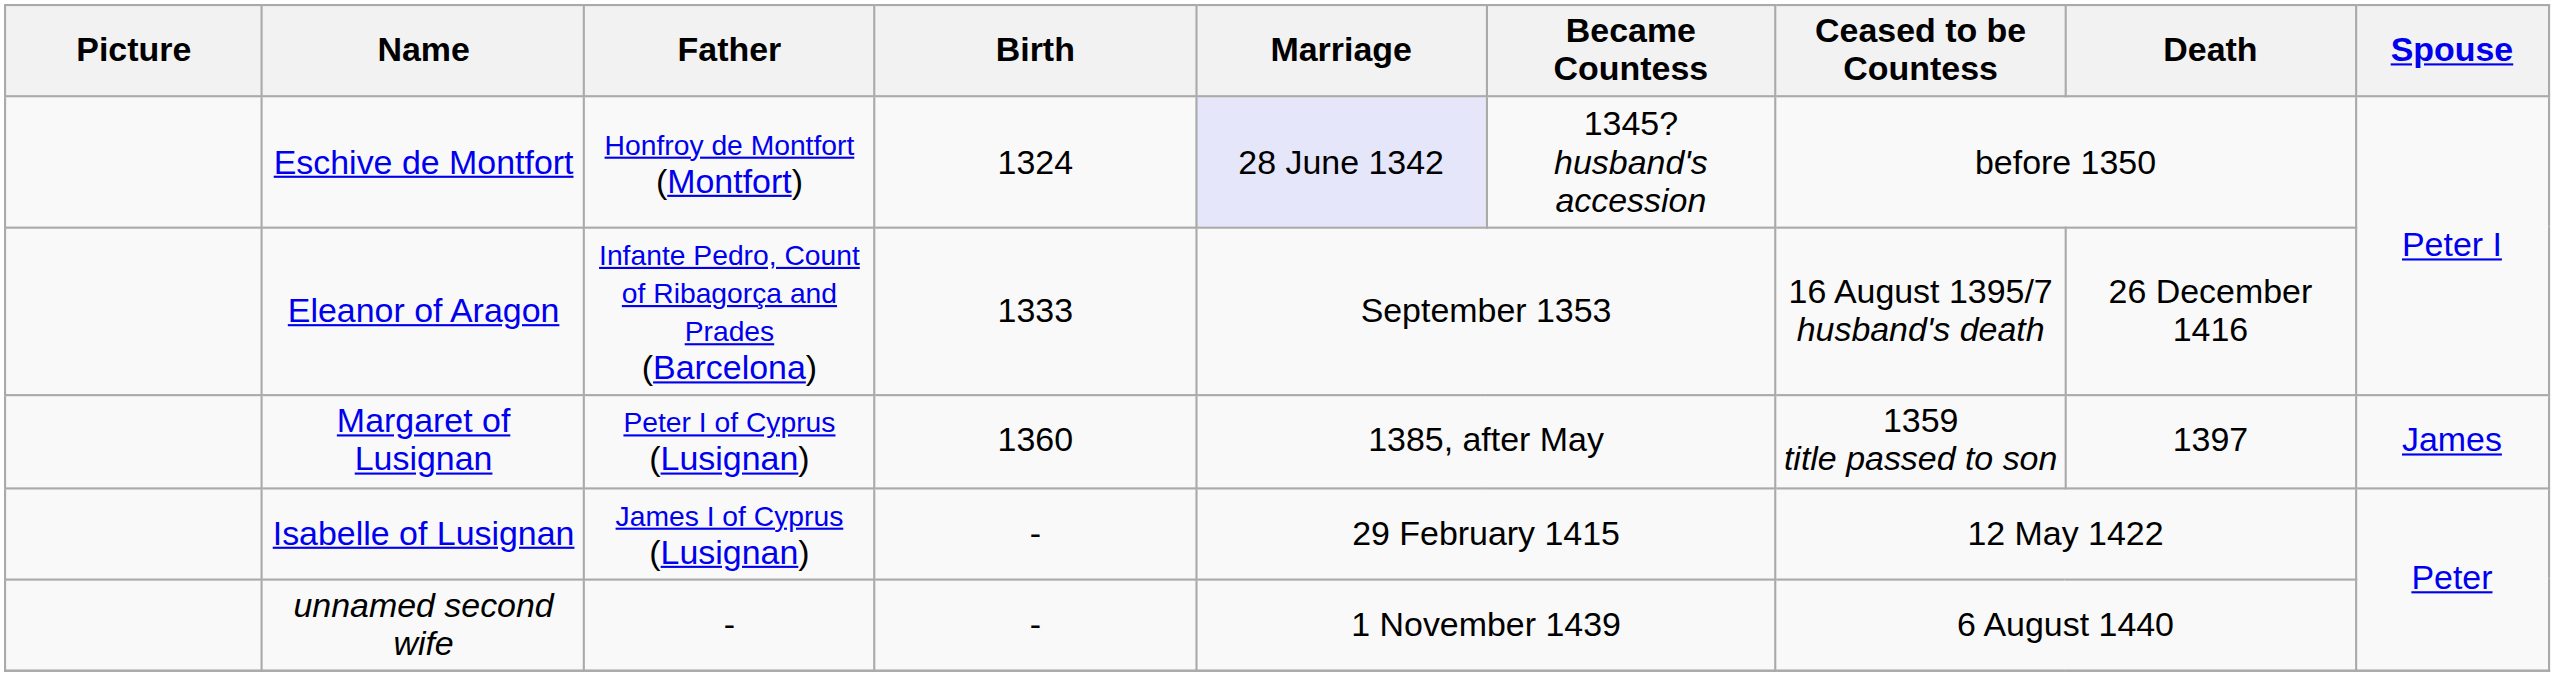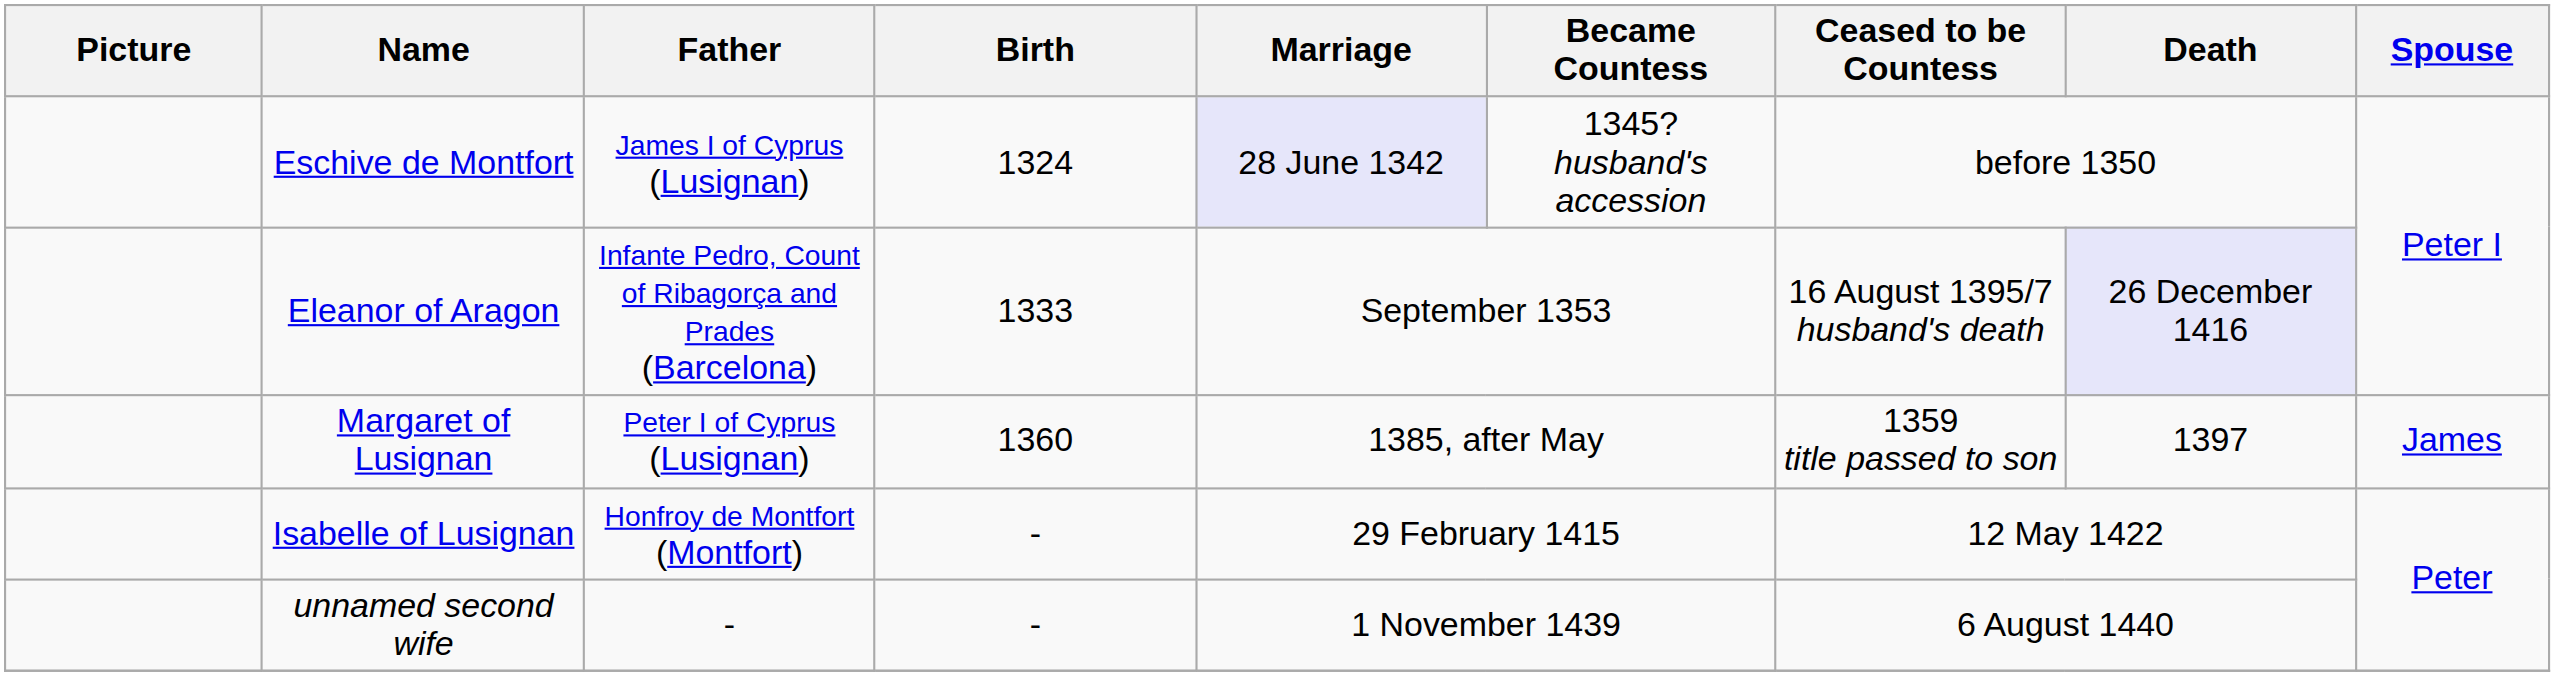 <table width=95% class="wikitable">
 <tr>
 <th width = "8%">Picture</th>
 <th width = "10%">Name</th>
 <th width = "9%">Father</th>
 <th width = "10%">Birth</th>
 <th width = "9%">Marriage</th>
 <th width = "9%">Became Countess</th>
 <th width = "9%">Ceased to be Countess</th>
 <th width = "9%">Death</th>
 <th width = "6%"><a href='#'>Spouse</a></th>
 </tr>
 <tr>
 <td align="center"></td>
 <td align="center"><a href='#'>Eschive de Montfort</a></td>
-<td align="center"><small><a href='#'>Honfroy de Montfort</a></small><br> (<a href='#'>Montfort</a>)</td>
+<td align="center"><small><a href='#'>James I of Cyprus</a></small><br> (<a href='#'>Lusignan</a>)</td>
 <td align="center">1324</td>
 <td align="center" style="background: lavender;">28 June 1342</td>
 <td align="center">1345?<br><em>husband's accession</em></td>
 <td align="center" colspan="2">before 1350</td>
 <td align="center" rowspan="2"><a href='#'>Peter I</a></td>
 </tr>
 <tr>
 <td align="center"></td>
 <td align="center"><a href='#'>Eleanor of Aragon</a></td>
 <td align="center"><small><a href='#'>Infante Pedro, Count of Ribagorça and Prades</a></small><br> (<a href='#'>Barcelona</a>)</td>
 <td align="center">1333</td>
 <td align="center" colspan="2">September 1353</td>
 <td align="center">16 August 1395/7<br><em>husband's death</em></td>
-<td align="center">26 December 1416</td>
+<td align="center" style="background: lavender;">26 December 1416</td>
 </tr>
 <tr>
 <td align="center"></td>
 <td align="center"><a href='#'>Margaret of Lusignan</a><br></td>
 <td align="center"><small><a href='#'>Peter I of Cyprus</a></small><br> (<a href='#'>Lusignan</a>)</td>
 <td align="center">1360</td>
 <td align="center" colspan="2">1385, after May</td>
 <td align="center">1359<br><em>title passed to son</em></td>
 <td align="center">1397</td>
 <td align="center"><a href='#'>James</a></td>
 </tr>
 <tr>
 <td align="center"></td>
 <td align="center"><a href='#'>Isabelle of Lusignan</a></td>
-<td align="center"><small><a href='#'>James I of Cyprus</a></small><br> (<a href='#'>Lusignan</a>)</td>
+<td align="center"><small><a href='#'>Honfroy de Montfort</a></small><br> (<a href='#'>Montfort</a>)</td>
 <td align="center">-</td>
 <td align="center" colspan="2">29 February 1415</td>
 <td align="center" colspan="2">12 May 1422</td>
 <td align="center" rowspan="2"><a href='#'>Peter</a></td>
 </tr>
 <tr>
 <td align="center"></td>
 <td align="center"><em>unnamed second wife</em></td>
 <td align="center">-</td>
 <td align="center">-</td>
 <td align="center" colspan="2">1 November 1439</td>
 <td align="center" colspan="2">6 August 1440</td>
 </tr>
 <tr>
 </tr>
 </table>
